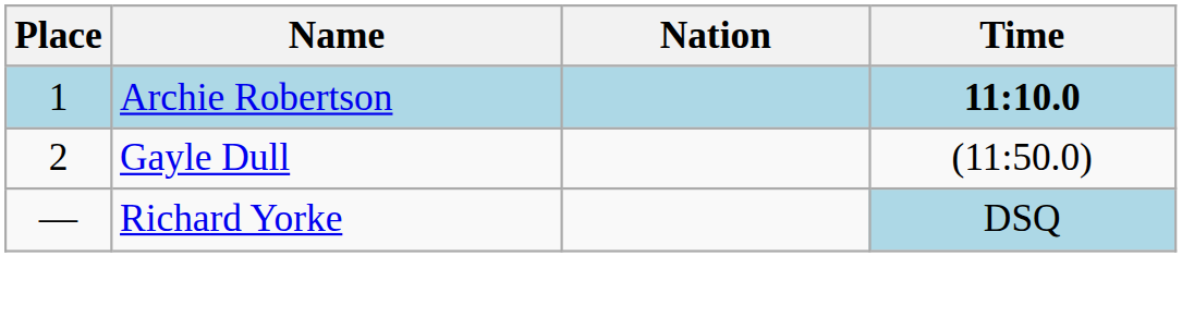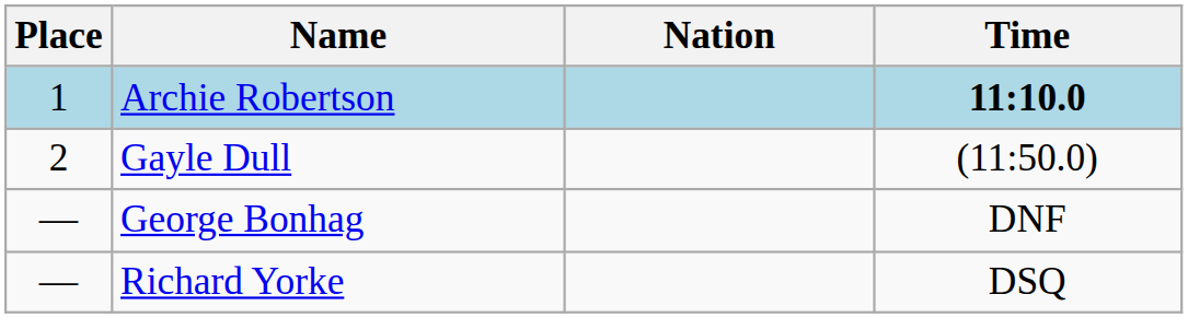 <table class=wikitable>
 <tr>
 <th width=20>Place</th>
 <th width=180>Name</th>
 <th width=120>Nation</th>
 <th width=120>Time</th>
 </tr>
 <tr bgcolor=lightblue>
 <td align=center>1</td>
 <td><a href='#'>Archie Robertson</a></td>
 <td></td>
 <td align=center><strong>11:10.0</strong></td>
 </tr>
 <tr>
 <td align=center>2</td>
 <td><a href='#'>Gayle Dull</a></td>
 <td></td>
 <td align=center>(11:50.0)</td>
 </tr>
 <tr>
 <td align=center>—</td>
+<td><a href='#'>George Bonhag</a></td>
+<td></td>
+<td align=center>DNF</td>
+</tr>
+<tr>
+<td align=center>—</td>
 <td><a href='#'>Richard Yorke</a></td>
 <td></td>
-<td align=center style="background: lightblue;">DSQ</td>
+<td align=center>DSQ</td>
 </tr>
 </table>
